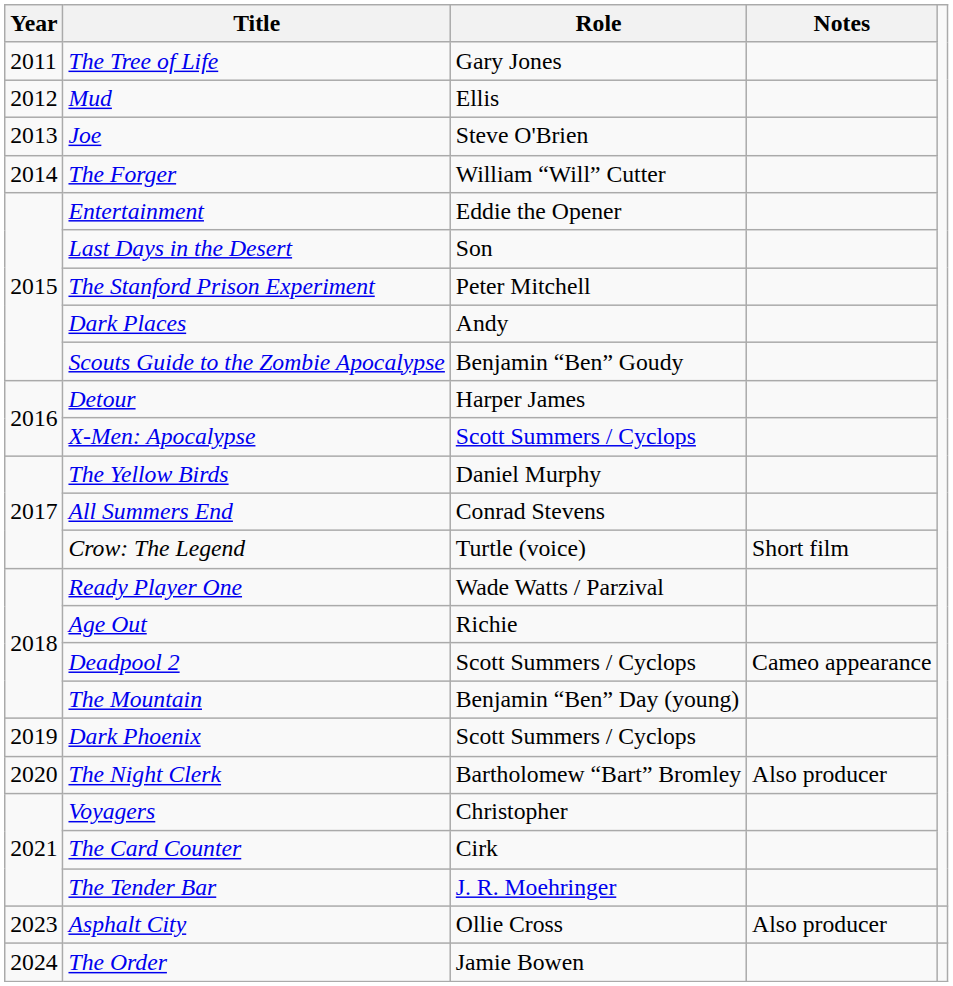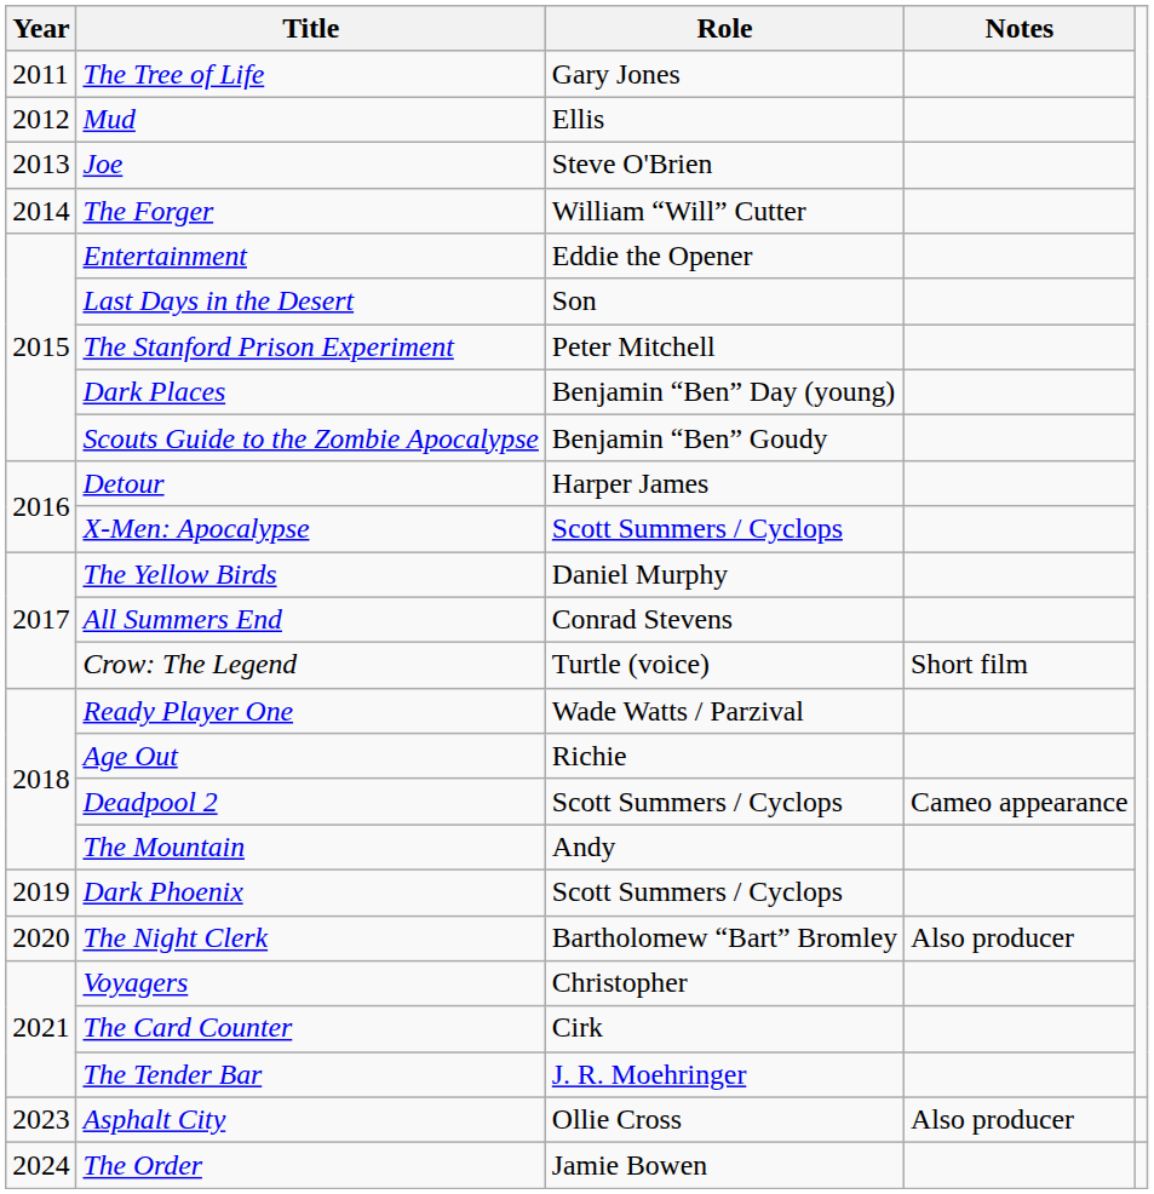 <table class="wikitable sortable">
 <tr>
 <th>Year</th>
 <th>Title</th>
 <th>Role</th>
 <th class="unsortable">Notes</th>
 </tr>
 <tr>
 <td>2011</td>
 <td><em><a href='#'>The Tree of Life</a></em></td>
 <td>Gary Jones</td>
 <td></td>
 </tr>
 <tr>
 <td>2012</td>
 <td><em><a href='#'>Mud</a></em></td>
 <td>Ellis</td>
 <td></td>
 </tr>
 <tr>
 <td>2013</td>
 <td><em><a href='#'>Joe</a></em></td>
 <td>Steve O'Brien</td>
 <td></td>
 </tr>
 <tr>
 <td>2014</td>
 <td><em><a href='#'>The Forger</a></em></td>
 <td>William “Will” Cutter</td>
 <td></td>
 </tr>
 <tr>
 <td rowspan=5>2015</td>
 <td><em><a href='#'>Entertainment</a></em></td>
 <td>Eddie the Opener</td>
 <td></td>
 </tr>
 <tr>
 <td><em><a href='#'>Last Days in the Desert</a></em></td>
 <td>Son</td>
 <td></td>
 </tr>
 <tr>
 <td><em><a href='#'>The Stanford Prison Experiment</a></em></td>
 <td>Peter Mitchell</td>
 <td></td>
 </tr>
 <tr>
 <td><em><a href='#'>Dark Places</a></em></td>
-<td>Andy</td>
+<td>Benjamin “Ben” Day (young)</td>
 <td></td>
 </tr>
 <tr>
 <td><em><a href='#'>Scouts Guide to the Zombie Apocalypse</a></em></td>
 <td>Benjamin “Ben” Goudy</td>
 <td></td>
 </tr>
 <tr>
 <td rowspan=2>2016</td>
 <td><em><a href='#'>Detour</a></em></td>
 <td>Harper James</td>
 <td></td>
 </tr>
 <tr>
 <td><em><a href='#'>X-Men: Apocalypse</a></em></td>
 <td><a href='#'>Scott Summers / Cyclops</a></td>
 <td></td>
 </tr>
 <tr>
 <td rowspan=3>2017</td>
 <td><em><a href='#'>The Yellow Birds</a></em></td>
 <td>Daniel Murphy</td>
 <td></td>
 </tr>
 <tr>
 <td><em><a href='#'>All Summers End</a></em></td>
 <td>Conrad Stevens</td>
 <td></td>
 </tr>
 <tr>
 <td><em>Crow: The Legend</em></td>
 <td>Turtle (voice)</td>
 <td>Short film</td>
 </tr>
 <tr>
 <td rowspan=4>2018</td>
 <td><em><a href='#'>Ready Player One</a></em></td>
 <td>Wade Watts / Parzival</td>
 <td></td>
 </tr>
 <tr>
 <td><em><a href='#'>Age Out</a></em></td>
 <td>Richie</td>
 <td></td>
 </tr>
 <tr>
 <td><em><a href='#'>Deadpool 2</a></em></td>
 <td>Scott Summers / Cyclops</td>
 <td>Cameo appearance</td>
 </tr>
 <tr>
 <td><em><a href='#'>The Mountain</a></em></td>
-<td>Benjamin “Ben” Day (young)</td>
+<td>Andy</td>
 <td></td>
 </tr>
 <tr>
 <td>2019</td>
 <td><em><a href='#'>Dark Phoenix</a></em></td>
 <td>Scott Summers / Cyclops</td>
 <td></td>
 </tr>
 <tr>
 <td>2020</td>
 <td><em><a href='#'>The Night Clerk</a></em></td>
 <td>Bartholomew “Bart” Bromley</td>
 <td>Also producer</td>
 </tr>
 <tr>
 <td rowspan="3">2021</td>
 <td><em><a href='#'>Voyagers</a></em></td>
 <td>Christopher</td>
 <td></td>
 </tr>
 <tr>
 <td><em><a href='#'>The Card Counter</a></em></td>
 <td>Cirk</td>
 <td></td>
 </tr>
 <tr>
 <td><em><a href='#'>The Tender Bar</a></em></td>
 <td><a href='#'>J. R. Moehringer</a></td>
 <td></td>
 </tr>
 <tr>
 <td>2023</td>
 <td><em><a href='#'>Asphalt City</a></em></td>
 <td>Ollie Cross</td>
 <td>Also producer</td>
 <td></td>
 </tr>
 <tr>
 <td>2024</td>
 <td><em><a href='#'>The Order</a></em></td>
 <td>Jamie Bowen</td>
 <td></td>
 </tr>
 </table>
